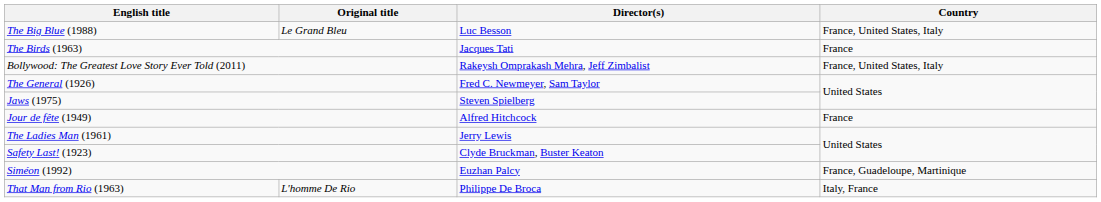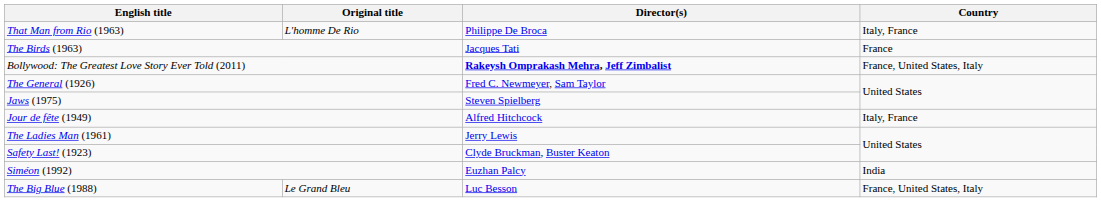 <table class="wikitable" width="100%" cellpadding="5">
 <tr>
 <th scope="col">English title</th>
 <th scope="col">Original title</th>
 <th scope="col">Director(s)</th>
 <th scope="col">Country</th>
 </tr>
 <tr>
-<td data-sort-value="Big Blue"><em><a href='#'>The Big Blue</a></em> (1988)</td>
-<td data-sort-value="Grand Bleu"><em>Le Grand Bleu</em></td>
-<td data-sort-value="Besson"><a href='#'>Luc Besson</a></td>
-<td>France, United States, Italy</td>
+<td><em><a href='#'>That Man from Rio</a></em> (1963)</td>
+<td data-sort-value="Home"><em>L'homme De Rio</em></td>
+<td data-sort-value="Broca"><a href='#'>Philippe De Broca</a></td>
+<td>Italy, France</td>
 </tr>
 <tr>
 <td colspan=2 data-sort-value="Birds"><em><a href='#'>The Birds</a></em> (1963)</td>
 <td data-sort-value="Tati"><a href='#'>Jacques Tati</a></td>
 <td>France</td>
 </tr>
 <tr>
 <td colspan=2><em>Bollywood: The Greatest Love Story Ever Told</em> (2011)</td>
-<td data-sort-value="Mehra"><a href='#'>Rakeysh Omprakash Mehra</a>, <a href='#'>Jeff Zimbalist</a></td>
+<td data-sort-value="Mehra"><strong><a href='#'>Rakeysh Omprakash Mehra</a>, <a href='#'>Jeff Zimbalist</a></strong></td>
 <td>France, United States, Italy</td>
 </tr>
 <tr>
 <td colspan=2 data-sort-value="General"><em><a href='#'>The General</a></em> (1926)</td>
 <td data-sort-value="Newmeyer"><a href='#'>Fred C. Newmeyer</a>, <a href='#'>Sam Taylor</a></td>
 <td rowspan="2">United States</td>
 </tr>
 <tr>
 <td colspan=2><em><a href='#'>Jaws</a></em> (1975)</td>
 <td data-sort-value="Spielberg"><a href='#'>Steven Spielberg</a></td>
 </tr>
 <tr>
 <td colspan=2><em><a href='#'>Jour de fête</a></em> (1949)</td>
 <td data-sort-value="Hitchcock"><a href='#'>Alfred Hitchcock</a></td>
-<td>France</td>
+<td>Italy, France</td>
 </tr>
 <tr>
 <td colspan=2 data-sort-value="Ladies"><em><a href='#'>The Ladies Man</a></em> (1961)</td>
 <td data-sort-value="Lewis"><a href='#'>Jerry Lewis</a></td>
 <td rowspan="2">United States</td>
 </tr>
 <tr>
 <td colspan=2><em><a href='#'>Safety Last!</a></em> (1923)</td>
 <td data-sort-value="Bruckman"><a href='#'>Clyde Bruckman</a>, <a href='#'>Buster Keaton</a></td>
 </tr>
 <tr>
 <td colspan=2><em><a href='#'>Siméon</a></em> (1992)</td>
 <td data-sort-value="Palcy"><a href='#'>Euzhan Palcy</a></td>
-<td>France, Guadeloupe, Martinique</td>
+<td>India</td>
 </tr>
 <tr>
-<td><em><a href='#'>That Man from Rio</a></em> (1963)</td>
-<td data-sort-value="Home"><em>L'homme De Rio</em></td>
-<td data-sort-value="Broca"><a href='#'>Philippe De Broca</a></td>
-<td>Italy, France</td>
+<td data-sort-value="Big Blue"><em><a href='#'>The Big Blue</a></em> (1988)</td>
+<td data-sort-value="Grand Bleu"><em>Le Grand Bleu</em></td>
+<td data-sort-value="Besson"><a href='#'>Luc Besson</a></td>
+<td>France, United States, Italy</td>
 </tr>
 </table>
